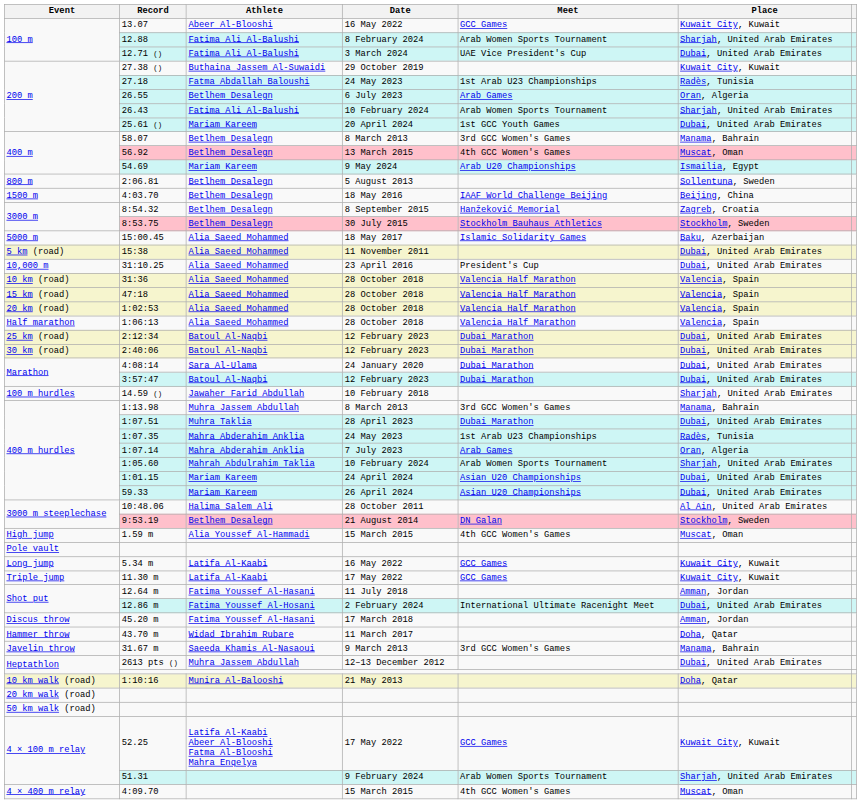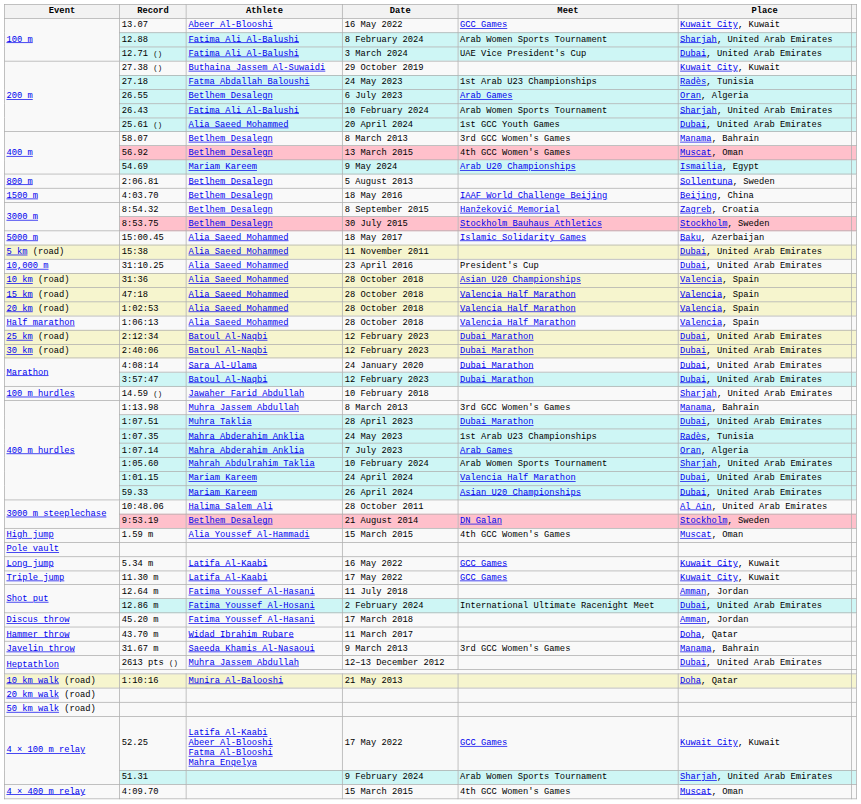 <table class="wikitable" style="font-size:95%; width: 95%;">
 <tr>
 <th>Event</th>
 <th>Record</th>
 <th>Athlete</th>
 <th>Date</th>
 <th>Meet</th>
 <th>Place</th>
 <th></th>
 </tr>
 <tr>
 <td rowspan=3><a href='#'>100 m</a></td>
 <td>13.07 </td>
 <td><a href='#'>Abeer Al-Blooshi</a></td>
 <td>16 May 2022</td>
 <td><a href='#'>GCC Games</a></td>
 <td><a href='#'>Kuwait City</a>, Kuwait</td>
 <td></td>
 </tr>
 <tr bgcolor=#CEF6F5>
 <td>12.88 </td>
 <td><a href='#'>Fatima Ali Al-Balushi</a></td>
 <td>8 February 2024</td>
 <td>Arab Women Sports Tournament</td>
 <td><a href='#'>Sharjah</a>, United Arab Emirates</td>
 <td></td>
 </tr>
 <tr bgcolor=#CEF6F5>
 <td>12.71 <small>()</small></td>
 <td><a href='#'>Fatima Ali Al-Balushi</a></td>
 <td>3 March 2024</td>
 <td>UAE Vice President's Cup</td>
 <td><a href='#'>Dubai</a>, United Arab Emirates</td>
 <td></td>
 </tr>
 <tr>
 <td rowspan=5><a href='#'>200 m</a></td>
 <td>27.38 <small>()</small></td>
 <td><a href='#'>Buthaina Jassem Al-Suwaidi</a></td>
 <td>29 October 2019</td>
 <td></td>
 <td><a href='#'>Kuwait City</a>, Kuwait</td>
 <td></td>
 </tr>
 <tr bgcolor="#CEF6F5">
 <td>27.18 </td>
 <td><a href='#'>Fatma Abdallah Baloushi</a></td>
 <td>24 May 2023</td>
 <td>1st Arab U23 Championships</td>
 <td><a href='#'>Radès</a>, Tunisia</td>
 <td></td>
 </tr>
 <tr bgcolor="#CEF6F5">
 <td>26.55 </td>
 <td><a href='#'>Betlhem Desalegn</a></td>
 <td>6 July 2023</td>
 <td><a href='#'>Arab Games</a></td>
 <td><a href='#'>Oran</a>, Algeria</td>
 <td></td>
 </tr>
 <tr bgcolor=#CEF6F5>
 <td>26.43 </td>
 <td><a href='#'>Fatima Ali Al-Balushi</a></td>
 <td>10 February 2024</td>
 <td>Arab Women Sports Tournament</td>
 <td><a href='#'>Sharjah</a>, United Arab Emirates</td>
 <td></td>
 </tr>
 <tr bgcolor="#CEF6F5">
 <td>25.61 <small>()</small></td>
-<td><a href='#'>Mariam Kareem</a></td>
+<td><a href='#'>Alia Saeed Mohammed</a></td>
 <td>20 April 2024</td>
 <td>1st GCC Youth Games</td>
 <td><a href='#'>Dubai</a>, United Arab Emirates</td>
 <td></td>
 </tr>
 <tr>
 <td rowspan=3><a href='#'>400 m</a></td>
 <td>58.07</td>
 <td><a href='#'>Betlhem Desalegn</a></td>
 <td>8 March 2013</td>
 <td>3rd GCC Women's Games</td>
 <td><a href='#'>Manama</a>, Bahrain</td>
 <td></td>
 </tr>
 <tr style="background:pink">
 <td>56.92</td>
 <td><a href='#'>Betlhem Desalegn</a></td>
 <td>13 March 2015</td>
 <td>4th GCC Women's Games</td>
 <td><a href='#'>Muscat</a>, Oman</td>
 <td></td>
 </tr>
 <tr bgcolor="#CEF6F5">
 <td>54.69</td>
 <td><a href='#'>Mariam Kareem</a></td>
 <td>9 May 2024</td>
 <td><a href='#'>Arab U20 Championships</a></td>
 <td><a href='#'>Ismailia</a>, Egypt</td>
 <td></td>
 </tr>
 <tr>
 <td><a href='#'>800 m</a></td>
 <td>2:06.81</td>
 <td><a href='#'>Betlhem Desalegn</a></td>
 <td>5 August 2013</td>
 <td></td>
 <td><a href='#'>Sollentuna</a>, Sweden</td>
 <td></td>
 </tr>
 <tr>
 <td><a href='#'>1500 m</a></td>
 <td>4:03.70</td>
 <td><a href='#'>Betlhem Desalegn</a></td>
 <td>18 May 2016</td>
 <td><a href='#'>IAAF World Challenge Beijing</a></td>
 <td><a href='#'>Beijing</a>, China</td>
 <td></td>
 </tr>
 <tr>
 <td rowspan=2><a href='#'>3000 m</a></td>
 <td>8:54.32</td>
 <td><a href='#'>Betlhem Desalegn</a></td>
 <td>8 September 2015</td>
 <td><a href='#'>Hanžeković Memorial</a></td>
 <td><a href='#'>Zagreb</a>, Croatia</td>
 <td></td>
 </tr>
 <tr style="background:pink">
 <td>8:53.75</td>
 <td><a href='#'>Betlhem Desalegn</a></td>
 <td>30 July 2015</td>
 <td><a href='#'>Stockholm Bauhaus Athletics</a></td>
 <td><a href='#'>Stockholm</a>, Sweden</td>
 <td></td>
 </tr>
 <tr>
 <td><a href='#'>5000 m</a></td>
 <td>15:00.45</td>
 <td><a href='#'>Alia Saeed Mohammed</a></td>
 <td>18 May 2017</td>
 <td><a href='#'>Islamic Solidarity Games</a></td>
 <td><a href='#'>Baku</a>, Azerbaijan</td>
 <td></td>
 </tr>
 <tr style="background:#f6F5CE;">
 <td><a href='#'>5 km</a> (road)</td>
 <td>15:38</td>
 <td><a href='#'>Alia Saeed Mohammed</a></td>
 <td>11 November 2011</td>
 <td></td>
 <td><a href='#'>Dubai</a>, United Arab Emirates</td>
 <td></td>
 </tr>
 <tr>
 <td><a href='#'>10,000 m</a></td>
 <td>31:10.25</td>
 <td><a href='#'>Alia Saeed Mohammed</a></td>
 <td>23 April 2016</td>
 <td>President's Cup</td>
 <td><a href='#'>Dubai</a>, United Arab Emirates</td>
 <td></td>
 </tr>
 <tr style="background:#f6F5CE;">
 <td><a href='#'>10 km</a> (road)</td>
 <td>31:36</td>
 <td><a href='#'>Alia Saeed Mohammed</a></td>
 <td>28 October 2018</td>
-<td><a href='#'>Valencia Half Marathon</a></td>
+<td><a href='#'>Asian U20 Championships</a></td>
 <td><a href='#'>Valencia</a>, Spain</td>
 <td></td>
 </tr>
 <tr style="background:#f6F5CE;">
 <td><a href='#'>15 km</a> (road)</td>
 <td>47:18</td>
 <td><a href='#'>Alia Saeed Mohammed</a></td>
 <td>28 October 2018</td>
 <td><a href='#'>Valencia Half Marathon</a></td>
 <td><a href='#'>Valencia</a>, Spain</td>
 <td></td>
 </tr>
 <tr style="background:#f6F5CE;">
 <td><a href='#'>20 km</a> (road)</td>
 <td>1:02:53</td>
 <td><a href='#'>Alia Saeed Mohammed</a></td>
 <td>28 October 2018</td>
 <td><a href='#'>Valencia Half Marathon</a></td>
 <td><a href='#'>Valencia</a>, Spain</td>
 <td></td>
 </tr>
 <tr>
 <td><a href='#'>Half marathon</a></td>
 <td>1:06:13</td>
 <td><a href='#'>Alia Saeed Mohammed</a></td>
 <td>28 October 2018</td>
 <td><a href='#'>Valencia Half Marathon</a></td>
 <td><a href='#'>Valencia</a>, Spain</td>
 <td></td>
 </tr>
 <tr style="background:#f6F5CE;">
 <td><a href='#'>25 km</a> (road)</td>
 <td>2:12:34</td>
 <td><a href='#'>Batoul Al-Naqbi</a></td>
 <td>12 February 2023</td>
 <td><a href='#'>Dubai Marathon</a></td>
 <td><a href='#'>Dubai</a>, United Arab Emirates</td>
 <td></td>
 </tr>
 <tr style="background:#f6F5CE;">
 <td><a href='#'>30 km</a> (road)</td>
 <td>2:40:06</td>
 <td><a href='#'>Batoul Al-Naqbi</a></td>
 <td>12 February 2023</td>
 <td><a href='#'>Dubai Marathon</a></td>
 <td><a href='#'>Dubai</a>, United Arab Emirates</td>
 <td></td>
 </tr>
 <tr>
 <td rowspan=2><a href='#'>Marathon</a></td>
 <td>4:08:14</td>
 <td><a href='#'>Sara Al-Ulama</a></td>
 <td>24 January 2020</td>
 <td><a href='#'>Dubai Marathon</a></td>
 <td><a href='#'>Dubai</a>, United Arab Emirates</td>
 <td></td>
 </tr>
 <tr bgcolor=#CEF6F5>
 <td>3:57:47</td>
 <td><a href='#'>Batoul Al-Naqbi</a></td>
 <td>12 February 2023</td>
 <td><a href='#'>Dubai Marathon</a></td>
 <td><a href='#'>Dubai</a>, United Arab Emirates</td>
 <td></td>
 </tr>
 <tr>
 <td><a href='#'>100 m hurdles</a></td>
 <td>14.59 <small>()</small></td>
 <td><a href='#'>Jawaher Farid Abdullah</a></td>
 <td>10 February 2018</td>
 <td></td>
 <td><a href='#'>Sharjah</a>, United Arab Emirates</td>
 <td></td>
 </tr>
 <tr>
 <td rowspan=7><a href='#'>400 m hurdles</a></td>
 <td>1:13.98</td>
 <td><a href='#'>Muhra Jassem Abdullah</a></td>
 <td>8 March 2013</td>
 <td>3rd GCC Women's Games</td>
 <td><a href='#'>Manama</a>, Bahrain</td>
 <td></td>
 </tr>
 <tr bgcolor="#CEF6F5">
 <td>1:07.51</td>
 <td><a href='#'>Muhra Taklia</a></td>
 <td>28 April 2023</td>
 <td><a href='#'>Dubai Marathon</a></td>
 <td><a href='#'>Dubai</a>, United Arab Emirates</td>
 <td></td>
 </tr>
 <tr bgcolor="#CEF6F5">
 <td>1:07.35</td>
 <td><a href='#'>Mahra Abderahim Anklia</a></td>
 <td>24 May 2023</td>
 <td>1st Arab U23 Championships</td>
 <td><a href='#'>Radès</a>, Tunisia</td>
 <td></td>
 </tr>
 <tr bgcolor="#CEF6F5">
 <td>1:07.14</td>
 <td><a href='#'>Mahra Abderahim Anklia</a></td>
 <td>7 July 2023</td>
 <td><a href='#'>Arab Games</a></td>
 <td><a href='#'>Oran</a>, Algeria</td>
 <td></td>
 </tr>
 <tr bgcolor=#CEF6F5>
 <td>1:05.60</td>
 <td><a href='#'>Mahrah Abdulrahim Taklia</a></td>
 <td>10 February 2024</td>
 <td>Arab Women Sports Tournament</td>
 <td><a href='#'>Sharjah</a>, United Arab Emirates</td>
 <td></td>
 </tr>
 <tr bgcolor="#CEF6F5">
 <td>1:01.15</td>
 <td><a href='#'>Mariam Kareem</a></td>
 <td>24 April 2024</td>
-<td><a href='#'>Asian U20 Championships</a></td>
+<td><a href='#'>Valencia Half Marathon</a></td>
 <td><a href='#'>Dubai</a>, United Arab Emirates</td>
 <td></td>
 </tr>
 <tr bgcolor="#CEF6F5">
 <td>59.33</td>
 <td><a href='#'>Mariam Kareem</a></td>
 <td>26 April 2024</td>
 <td><a href='#'>Asian U20 Championships</a></td>
 <td><a href='#'>Dubai</a>, United Arab Emirates</td>
 <td></td>
 </tr>
 <tr>
 <td rowspan=2><a href='#'>3000 m steeplechase</a></td>
 <td>10:48.06</td>
 <td><a href='#'>Halima Salem Ali</a></td>
 <td>28 October 2011</td>
 <td></td>
 <td><a href='#'>Al Ain</a>, United Arab Emirates</td>
 <td></td>
 </tr>
 <tr style="background:pink">
 <td>9:53.19</td>
 <td><a href='#'>Betlhem Desalegn</a></td>
 <td>21 August 2014</td>
 <td><a href='#'>DN Galan</a></td>
 <td><a href='#'>Stockholm</a>, Sweden</td>
 <td></td>
 </tr>
 <tr>
 <td><a href='#'>High jump</a></td>
 <td>1.59 m</td>
 <td><a href='#'>Alia Youssef Al-Hammadi</a></td>
 <td>15 March 2015</td>
 <td>4th GCC Women's Games</td>
 <td><a href='#'>Muscat</a>, Oman</td>
 <td></td>
 </tr>
 <tr>
 <td><a href='#'>Pole vault</a></td>
 <td></td>
 <td></td>
 <td></td>
 <td></td>
 <td></td>
 <td></td>
 </tr>
 <tr>
 <td><a href='#'>Long jump</a></td>
 <td>5.34 m </td>
 <td><a href='#'>Latifa Al-Kaabi</a></td>
 <td>16 May 2022</td>
 <td><a href='#'>GCC Games</a></td>
 <td><a href='#'>Kuwait City</a>, Kuwait</td>
 <td></td>
 </tr>
 <tr>
 <td><a href='#'>Triple jump</a></td>
 <td>11.30 m </td>
 <td><a href='#'>Latifa Al-Kaabi</a></td>
 <td>17 May 2022</td>
 <td><a href='#'>GCC Games</a></td>
 <td><a href='#'>Kuwait City</a>, Kuwait</td>
 <td></td>
 </tr>
 <tr>
 <td rowspan=2><a href='#'>Shot put</a></td>
 <td>12.64 m</td>
 <td><a href='#'>Fatima Youssef Al-Hasani</a></td>
 <td>11 July 2018</td>
 <td></td>
 <td><a href='#'>Amman</a>, Jordan</td>
 <td></td>
 </tr>
 <tr bgcolor=#CEF6F5>
 <td>12.86 m</td>
 <td><a href='#'>Fatima Youssef Al-Hosani</a></td>
 <td>2 February 2024</td>
 <td>International Ultimate Racenight Meet</td>
 <td><a href='#'>Dubai</a>, United Arab Emirates</td>
 <td></td>
 </tr>
 <tr>
 <td><a href='#'>Discus throw</a></td>
 <td>45.20 m</td>
 <td><a href='#'>Fatima Youssef Al-Hasani</a></td>
 <td>17 March 2018</td>
 <td></td>
 <td><a href='#'>Amman</a>, Jordan</td>
 <td></td>
 </tr>
 <tr>
 <td><a href='#'>Hammer throw</a></td>
 <td>43.70 m</td>
 <td><a href='#'>Widad Ibrahim Rubare</a></td>
 <td>11 March 2017</td>
 <td></td>
 <td><a href='#'>Doha</a>, Qatar</td>
 <td></td>
 </tr>
 <tr>
 <td><a href='#'>Javelin throw</a></td>
 <td>31.67 m</td>
 <td><a href='#'>Saeeda Khamis Al-Nasaoui</a></td>
 <td>9 March 2013</td>
 <td>3rd GCC Women's Games</td>
 <td><a href='#'>Manama</a>, Bahrain</td>
 <td></td>
 </tr>
 <tr>
 <td rowspan=2><a href='#'>Heptathlon</a></td>
 <td>2613 pts <small>()</small></td>
 <td><a href='#'>Muhra Jassem Abdullah</a></td>
 <td>12–13 December 2012</td>
 <td></td>
 <td><a href='#'>Dubai</a>, United Arab Emirates</td>
 <td></td>
 </tr>
 <tr>
 <td colspan=5></td>
 <td></td>
 </tr>
 <tr style="background:#f6F5CE;">
 <td><a href='#'>10 km walk</a> (road)</td>
 <td>1:10:16</td>
 <td><a href='#'>Munira Al-Balooshi</a></td>
 <td>21 May 2013</td>
 <td></td>
 <td><a href='#'>Doha</a>, Qatar</td>
 <td></td>
 </tr>
 <tr>
 <td><a href='#'>20 km walk</a> (road)</td>
 <td></td>
 <td></td>
 <td></td>
 <td></td>
 <td></td>
 <td></td>
 </tr>
 <tr>
 <td><a href='#'>50 km walk</a> (road)</td>
 <td></td>
 <td></td>
 <td></td>
 <td></td>
 <td></td>
 <td></td>
 </tr>
 <tr>
 <td rowspan=2><a href='#'>4 × 100 m relay</a></td>
 <td>52.25</td>
 <td><br><a href='#'>Latifa Al-Kaabi</a><br><a href='#'>Abeer Al-Blooshi</a><br><a href='#'>Fatma Al-Blooshi</a><br><a href='#'>Mahra Enqelya</a></td>
 <td>17 May 2022</td>
 <td><a href='#'>GCC Games</a></td>
 <td><a href='#'>Kuwait City</a>, Kuwait</td>
 <td></td>
 </tr>
 <tr bgcolor=#CEF6F5>
 <td>51.31</td>
 <td></td>
 <td>9 February 2024</td>
 <td>Arab Women Sports Tournament</td>
 <td><a href='#'>Sharjah</a>, United Arab Emirates</td>
 <td></td>
 </tr>
 <tr>
 <td><a href='#'>4 × 400 m relay</a></td>
 <td>4:09.70</td>
 <td></td>
 <td>15 March 2015</td>
 <td>4th GCC Women's Games</td>
 <td><a href='#'>Muscat</a>, Oman</td>
 <td></td>
 </tr>
 </table>
